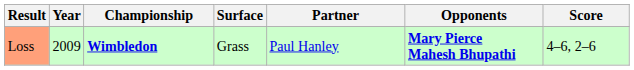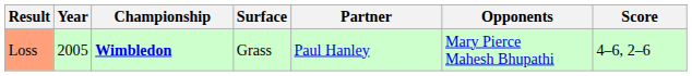 <table class="sortable wikitable">
 <tr>
 <th style="width:40px">Result</th>
 <th style="width:30px">Year</th>
 <th style="width:140px">Championship</th>
 <th style="width:50px">Surface</th>
 <th style="width:150px">Partner</th>
 <th style="width:150px">Opponents</th>
 <th style="width:90px"  class="unsortable">Score</th>
 </tr>
 <tr style="background:#ccffcc;">
 <td style="background:#ffa07a;">Loss</td>
-<td>2009</td>
+<td>2005</td>
 <td><strong><a href='#'>Wimbledon</a></strong></td>
 <td>Grass</td>
 <td> <a href='#'>Paul Hanley</a></td>
-<td><strong> <a href='#'>Mary Pierce</a> <br>  <a href='#'>Mahesh Bhupathi</a></strong></td>
+<td> <a href='#'>Mary Pierce</a> <br>  <a href='#'>Mahesh Bhupathi</a></td>
 <td>4–6, 2–6</td>
 </tr>
 </table>
